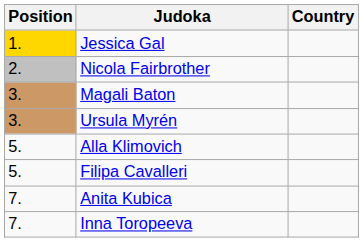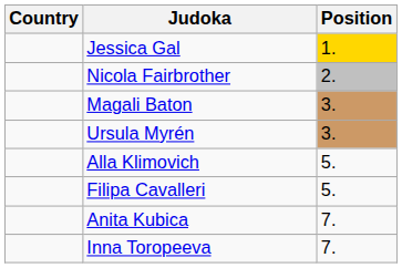 <table class=wikitable>
 <tr>
+<th width=10>Country</th>
+<th width=200>Judoka</th>
 <th width=10>Position</th>
-<th width=200>Judoka</th>
-<th width=10>Country</th>
 </tr>
 <tr>
+<td></td>
+<td><a href='#'>Jessica Gal</a></td>
 <td bgcolor=gold>1.</td>
-<td><a href='#'>Jessica Gal</a></td>
-<td></td>
 </tr>
 <tr>
+<td></td>
+<td><a href='#'>Nicola Fairbrother</a></td>
 <td bgcolor="silver">2.</td>
-<td><a href='#'>Nicola Fairbrother</a></td>
-<td></td>
 </tr>
 <tr>
+<td></td>
+<td><a href='#'>Magali Baton</a></td>
 <td bgcolor="CC9966">3.</td>
-<td><a href='#'>Magali Baton</a></td>
-<td></td>
 </tr>
 <tr>
+<td></td>
+<td><a href='#'>Ursula Myrén</a></td>
 <td bgcolor="CC9966">3.</td>
-<td><a href='#'>Ursula Myrén</a></td>
-<td></td>
 </tr>
 <tr>
+<td></td>
+<td><a href='#'>Alla Klimovich</a></td>
 <td>5.</td>
-<td><a href='#'>Alla Klimovich</a></td>
-<td></td>
 </tr>
 <tr>
+<td></td>
+<td><a href='#'>Filipa Cavalleri</a></td>
 <td>5.</td>
-<td><a href='#'>Filipa Cavalleri</a></td>
-<td></td>
 </tr>
 <tr>
+<td></td>
+<td><a href='#'>Anita Kubica</a></td>
 <td>7.</td>
-<td><a href='#'>Anita Kubica</a></td>
-<td></td>
 </tr>
 <tr>
+<td></td>
+<td><a href='#'>Inna Toropeeva</a></td>
 <td>7.</td>
-<td><a href='#'>Inna Toropeeva</a></td>
-<td></td>
 </tr>
 </table>
